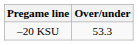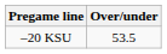 <table class="wikitable">
 <tr align="center">
 <th style=>Pregame line</th>
 <th style=>Over/under</th>
 </tr>
 <tr align="center">
 <td>–20 KSU</td>
-<td>53.3</td>
+<td>53.5</td>
 </tr>
 </table>
